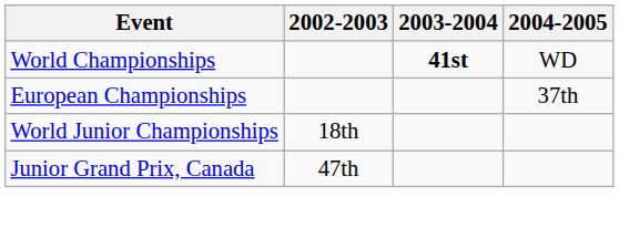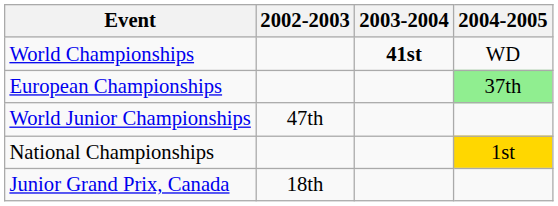 <table class="wikitable">
 <tr>
 <th>Event</th>
 <th>2002-2003</th>
 <th>2003-2004</th>
 <th>2004-2005</th>
 </tr>
 <tr>
 <td><a href='#'>World Championships</a></td>
 <td></td>
 <td align="center"><strong>41st</strong></td>
 <td align="center">WD</td>
 </tr>
 <tr>
 <td><a href='#'>European Championships</a></td>
 <td></td>
 <td></td>
-<td align="center">37th</td>
+<td align="center" style="background: lightgreen;">37th</td>
 </tr>
 <tr>
 <td><a href='#'>World Junior Championships</a></td>
+<td align="center">47th</td>
+<td></td>
+<td></td>
+</tr>
+<tr>
+<td>National Championships</td>
+<td></td>
+<td></td>
+<td align="center" bgcolor="gold">1st</td>
+</tr>
+<tr>
+<td><a href='#'>Junior Grand Prix, Canada</a></td>
 <td align="center">18th</td>
 <td></td>
 <td></td>
 </tr>
-<tr>
-<td><a href='#'>Junior Grand Prix, Canada</a></td>
-<td align="center">47th</td>
-<td></td>
-<td></td>
-</tr>
 </table>
